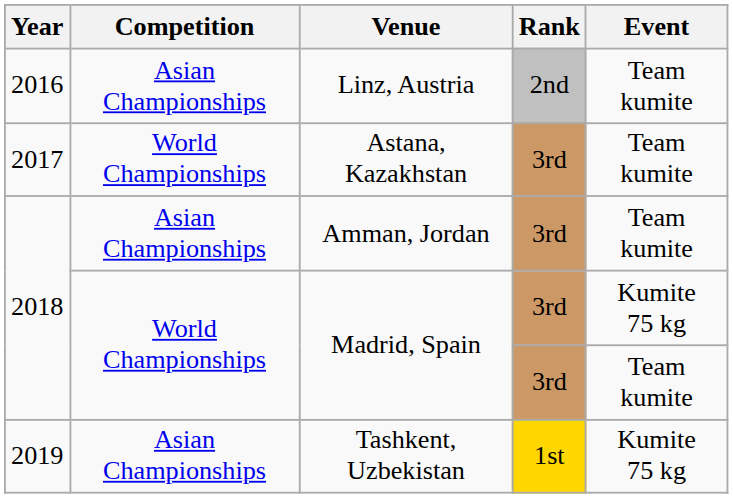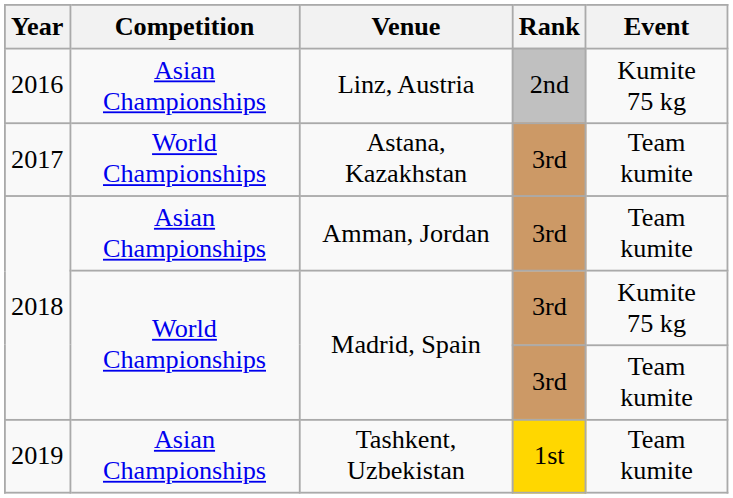 <table class="wikitable sortable" width=45% style="font-size:90%; text-align:center;">
 <tr>
 <th>Year</th>
 <th>Competition</th>
 <th>Venue</th>
 <th>Rank</th>
 <th>Event</th>
 </tr>
 <tr>
 <td>2016</td>
 <td><a href='#'>Asian Championships</a></td>
 <td>Linz, Austria</td>
 <td bgcolor="silver">2nd</td>
-<td>Team kumite</td>
+<td>Kumite 75 kg</td>
 </tr>
 <tr>
 <td>2017</td>
 <td><a href='#'>World Championships</a></td>
 <td>Astana, Kazakhstan</td>
 <td bgcolor="cc9966">3rd</td>
 <td>Team kumite</td>
 </tr>
 <tr>
 <td rowspan=3>2018</td>
 <td><a href='#'>Asian Championships</a></td>
 <td>Amman, Jordan</td>
 <td bgcolor="cc9966">3rd</td>
 <td>Team kumite</td>
 </tr>
 <tr>
 <td rowspan=2><a href='#'>World Championships</a></td>
 <td rowspan=2>Madrid, Spain</td>
 <td bgcolor="cc9966">3rd</td>
 <td>Kumite 75 kg</td>
 </tr>
 <tr>
 <td bgcolor="cc9966">3rd</td>
 <td>Team kumite</td>
 </tr>
 <tr>
 <td>2019</td>
 <td><a href='#'>Asian Championships</a></td>
 <td>Tashkent, Uzbekistan</td>
 <td bgcolor="gold">1st</td>
-<td>Kumite 75 kg</td>
+<td>Team kumite</td>
 </tr>
 </table>
